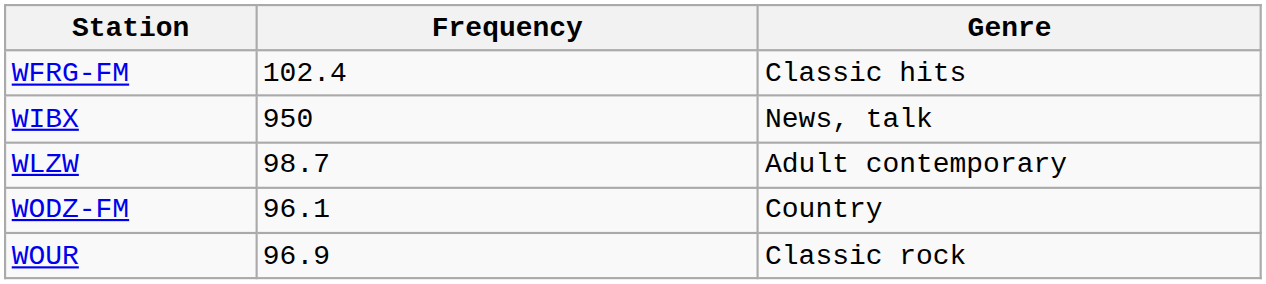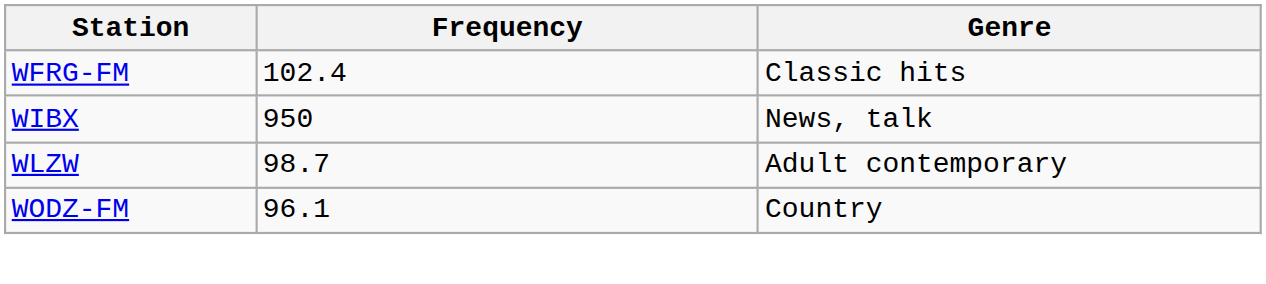 <table class="wikitable" style="width:45em;">
 <tr>
 <th style="width:20%">Station</th>
 <th style="width:40%">Frequency</th>
 <th style="width:40%">Genre</th>
 </tr>
 <tr>
 <td><a href='#'>WFRG-FM</a></td>
 <td>102.4</td>
 <td>Classic hits</td>
 </tr>
 <tr>
 <td><a href='#'>WIBX</a></td>
 <td>950</td>
 <td>News, talk</td>
 </tr>
 <tr>
 <td><a href='#'>WLZW</a></td>
 <td>98.7</td>
 <td>Adult contemporary</td>
 </tr>
 <tr>
 <td><a href='#'>WODZ-FM</a></td>
 <td>96.1</td>
 <td>Country</td>
 </tr>
-<tr>
-<td><a href='#'>WOUR</a></td>
-<td>96.9</td>
-<td>Classic rock</td>
-</tr>
 </table>
